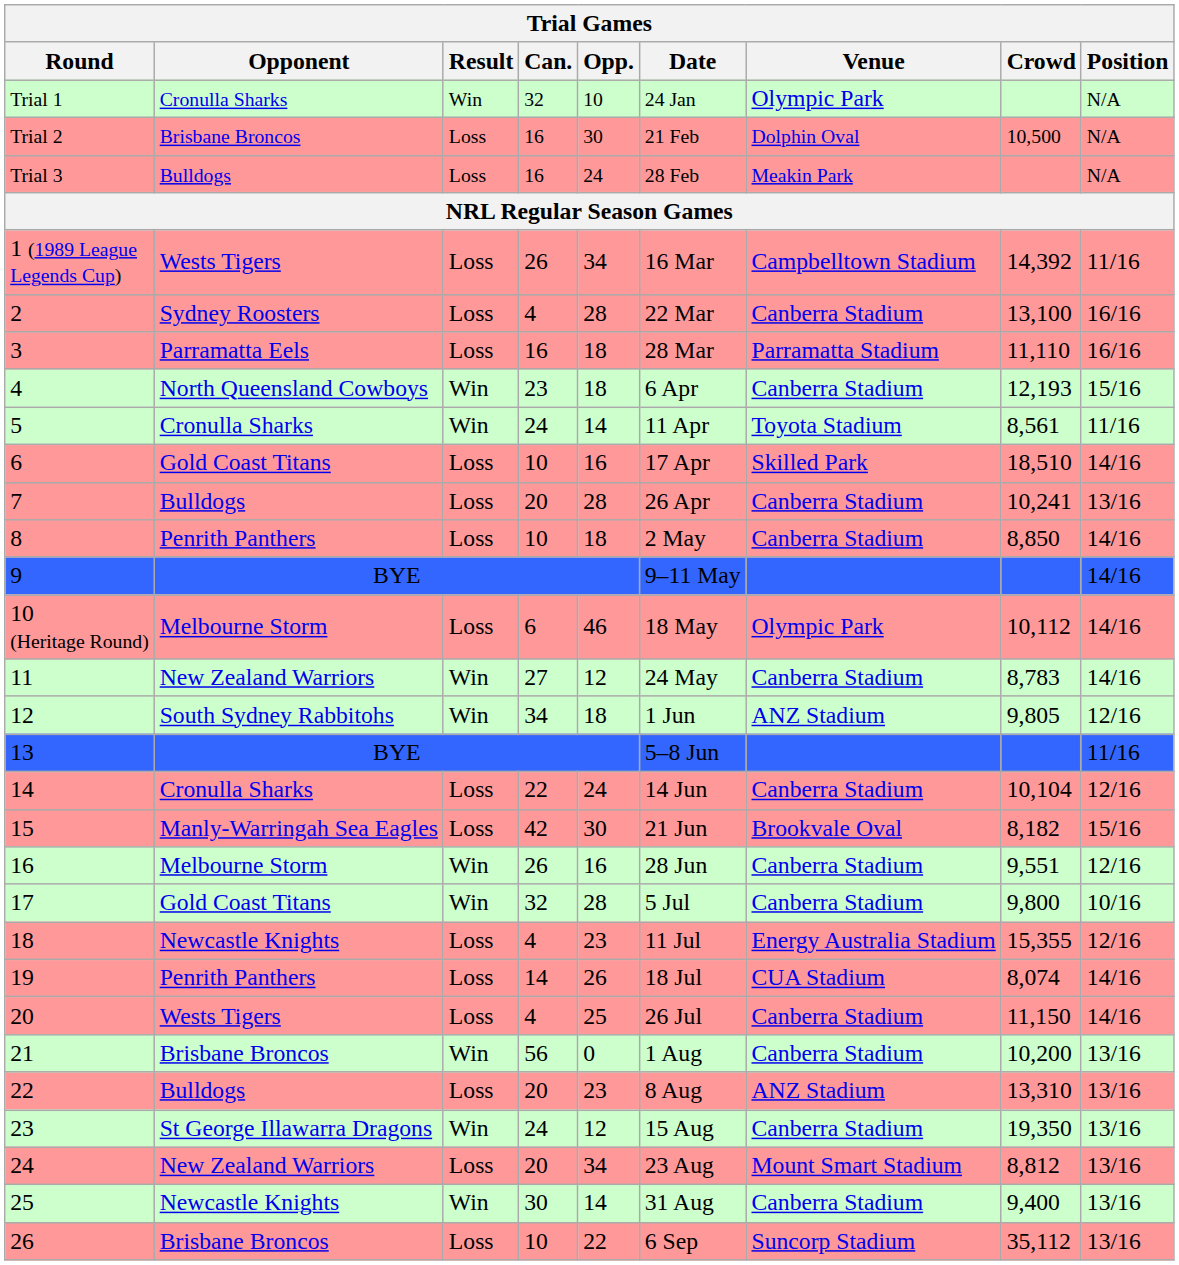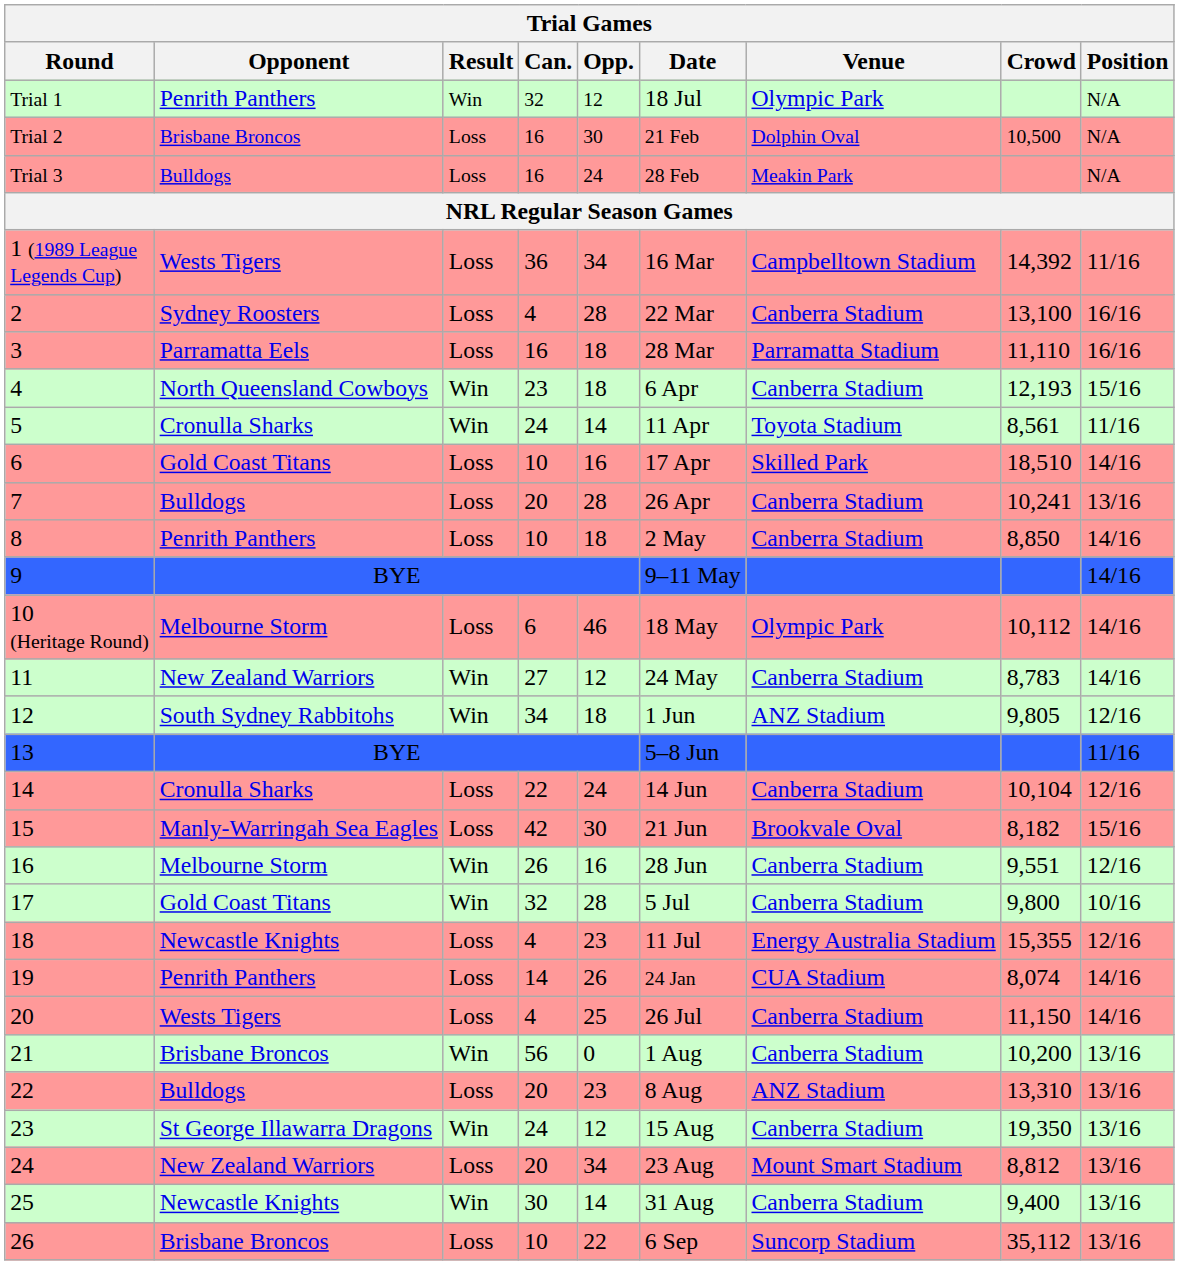 <table class="wikitable" style="text-align:left;">
 <tr>
 <th colspan="9">Trial Games</th>
 </tr>
 <tr>
 <th>Round</th>
 <th>Opponent</th>
 <th>Result</th>
 <th>Can.</th>
 <th>Opp.</th>
 <th>Date</th>
 <th>Venue</th>
 <th>Crowd</th>
 <th>Position</th>
 </tr>
 <tr bgcolor="#ccffcc">
 <td><small>Trial 1</small></td>
-<td><small><a href='#'>Cronulla Sharks</a></small></td>
+<td><a href='#'>Penrith Panthers</a></td>
 <td><small>Win</small></td>
 <td><small>32</small></td>
-<td><small>10</small></td>
-<td><small>24 Jan</small></td>
+<td><small>12</small></td>
+<td>18 Jul</td>
 <td><a href='#'>Olympic Park</a></td>
 <td></td>
 <td><small>N/A</small></td>
 </tr>
 <tr bgcolor="#ff9999">
 <td><small>Trial 2</small></td>
 <td><small><a href='#'>Brisbane Broncos</a></small></td>
 <td><small>Loss</small></td>
 <td><small>16</small></td>
 <td><small>30</small></td>
 <td><small>21 Feb</small></td>
 <td><small><a href='#'>Dolphin Oval</a></small></td>
 <td><small>10,500</small></td>
 <td><small>N/A</small></td>
 </tr>
 <tr bgcolor="#ff9999">
 <td><small>Trial 3</small></td>
 <td><small><a href='#'>Bulldogs</a></small></td>
 <td><small>Loss</small></td>
 <td><small>16</small></td>
 <td><small>24</small></td>
 <td><small>28 Feb</small></td>
 <td><small><a href='#'>Meakin Park</a></small></td>
 <td></td>
 <td><small>N/A</small></td>
 </tr>
 <tr>
 <th colspan="9">NRL Regular Season Games</th>
 </tr>
 <tr bgcolor="#ff9999">
 <td>1 <small>(<a href='#'>1989 League</a> <br> <a href='#'>Legends Cup</a>)</small></td>
 <td><a href='#'>Wests Tigers</a></td>
 <td>Loss</td>
-<td>26</td>
+<td>36</td>
 <td>34</td>
 <td>16 Mar</td>
 <td><a href='#'>Campbelltown Stadium</a></td>
 <td>14,392</td>
 <td>11/16</td>
 </tr>
 <tr bgcolor="#ff9999">
 <td>2</td>
 <td><a href='#'>Sydney Roosters</a></td>
 <td>Loss</td>
 <td>4</td>
 <td>28</td>
 <td>22 Mar</td>
 <td><a href='#'>Canberra Stadium</a></td>
 <td>13,100</td>
 <td>16/16</td>
 </tr>
 <tr bgcolor="#ff9999">
 <td>3</td>
 <td><a href='#'>Parramatta Eels</a></td>
 <td>Loss</td>
 <td>16</td>
 <td>18</td>
 <td>28 Mar</td>
 <td><a href='#'>Parramatta Stadium</a></td>
 <td>11,110</td>
 <td>16/16</td>
 </tr>
 <tr bgcolor="#ccffcc">
 <td>4</td>
 <td><a href='#'>North Queensland Cowboys</a></td>
 <td>Win</td>
 <td>23</td>
 <td>18</td>
 <td>6 Apr</td>
 <td><a href='#'>Canberra Stadium</a></td>
 <td>12,193</td>
 <td>15/16</td>
 </tr>
 <tr bgcolor="#ccffcc">
 <td>5</td>
 <td><a href='#'>Cronulla Sharks</a></td>
 <td>Win</td>
 <td>24</td>
 <td>14</td>
 <td>11 Apr</td>
 <td><a href='#'>Toyota Stadium</a></td>
 <td>8,561</td>
 <td>11/16</td>
 </tr>
 <tr bgcolor="#ff9999">
 <td>6</td>
 <td><a href='#'>Gold Coast Titans</a></td>
 <td>Loss</td>
 <td>10</td>
 <td>16</td>
 <td>17 Apr</td>
 <td><a href='#'>Skilled Park</a></td>
 <td>18,510</td>
 <td>14/16</td>
 </tr>
 <tr bgcolor="#ff9999">
 <td>7</td>
 <td><a href='#'>Bulldogs</a></td>
 <td>Loss</td>
 <td>20</td>
 <td>28</td>
 <td>26 Apr</td>
 <td><a href='#'>Canberra Stadium</a></td>
 <td>10,241</td>
 <td>13/16</td>
 </tr>
 <tr bgcolor="#ff9999">
 <td>8</td>
 <td><a href='#'>Penrith Panthers</a></td>
 <td>Loss</td>
 <td>10</td>
 <td>18</td>
 <td>2 May</td>
 <td><a href='#'>Canberra Stadium</a></td>
 <td>8,850</td>
 <td>14/16</td>
 </tr>
 <tr bgcolor="#3366ff">
 <td>9</td>
 <td colspan="4" align="center">BYE</td>
 <td>9–11 May</td>
 <td></td>
 <td></td>
 <td>14/16</td>
 </tr>
 <tr bgcolor="#ff9999">
 <td>10<br><small>(Heritage Round)</small></td>
 <td><a href='#'>Melbourne Storm</a></td>
 <td>Loss</td>
 <td>6</td>
 <td>46</td>
 <td>18 May</td>
 <td><a href='#'>Olympic Park</a></td>
 <td>10,112</td>
 <td>14/16</td>
 </tr>
 <tr bgcolor="#ccffcc">
 <td>11</td>
 <td><a href='#'>New Zealand Warriors</a></td>
 <td>Win</td>
 <td>27</td>
 <td>12</td>
 <td>24 May</td>
 <td><a href='#'>Canberra Stadium</a></td>
 <td>8,783</td>
 <td>14/16</td>
 </tr>
 <tr bgcolor="#ccffcc">
 <td>12</td>
 <td><a href='#'>South Sydney Rabbitohs</a></td>
 <td>Win</td>
 <td>34</td>
 <td>18</td>
 <td>1 Jun</td>
 <td><a href='#'>ANZ Stadium</a></td>
 <td>9,805</td>
 <td>12/16</td>
 </tr>
 <tr bgcolor="#3366ff">
 <td>13</td>
 <td colspan="4" align="center">BYE</td>
 <td>5–8 Jun</td>
 <td></td>
 <td></td>
 <td>11/16</td>
 </tr>
 <tr bgcolor="#ff9999">
 <td>14</td>
 <td><a href='#'>Cronulla Sharks</a></td>
 <td>Loss</td>
 <td>22</td>
 <td>24</td>
 <td>14 Jun</td>
 <td><a href='#'>Canberra Stadium</a></td>
 <td>10,104</td>
 <td>12/16</td>
 </tr>
 <tr bgcolor="#ff9999">
 <td>15</td>
 <td><a href='#'>Manly-Warringah Sea Eagles</a></td>
 <td>Loss</td>
 <td>42</td>
 <td>30</td>
 <td>21 Jun</td>
 <td><a href='#'>Brookvale Oval</a></td>
 <td>8,182</td>
 <td>15/16</td>
 </tr>
 <tr bgcolor="#ccffcc">
 <td>16</td>
 <td><a href='#'>Melbourne Storm</a></td>
 <td>Win</td>
 <td>26</td>
 <td>16</td>
 <td>28 Jun</td>
 <td><a href='#'>Canberra Stadium</a></td>
 <td>9,551</td>
 <td>12/16</td>
 </tr>
 <tr bgcolor="#ccffcc">
 <td>17</td>
 <td><a href='#'>Gold Coast Titans</a></td>
 <td>Win</td>
 <td>32</td>
 <td>28</td>
 <td>5 Jul</td>
 <td><a href='#'>Canberra Stadium</a></td>
 <td>9,800</td>
 <td>10/16</td>
 </tr>
 <tr bgcolor="#ff9999">
 <td>18</td>
 <td><a href='#'>Newcastle Knights</a></td>
 <td>Loss</td>
 <td>4</td>
 <td>23</td>
 <td>11 Jul</td>
 <td><a href='#'>Energy Australia Stadium</a></td>
 <td>15,355</td>
 <td>12/16</td>
 </tr>
 <tr bgcolor="#ff9999">
 <td>19</td>
 <td><a href='#'>Penrith Panthers</a></td>
 <td>Loss</td>
 <td>14</td>
 <td>26</td>
-<td>18 Jul</td>
+<td><small>24 Jan</small></td>
 <td><a href='#'>CUA Stadium</a></td>
 <td>8,074</td>
 <td>14/16</td>
 </tr>
 <tr bgcolor="#ff9999">
 <td>20</td>
 <td><a href='#'>Wests Tigers</a></td>
 <td>Loss</td>
 <td>4</td>
 <td>25</td>
 <td>26 Jul</td>
 <td><a href='#'>Canberra Stadium</a></td>
 <td>11,150</td>
 <td>14/16</td>
 </tr>
 <tr bgcolor="#ccffcc">
 <td>21</td>
 <td><a href='#'>Brisbane Broncos</a></td>
 <td>Win</td>
 <td>56</td>
 <td>0</td>
 <td>1 Aug</td>
 <td><a href='#'>Canberra Stadium</a></td>
 <td>10,200</td>
 <td>13/16</td>
 </tr>
 <tr bgcolor="#ff9999">
 <td>22</td>
 <td><a href='#'>Bulldogs</a></td>
 <td>Loss</td>
 <td>20</td>
 <td>23</td>
 <td>8 Aug</td>
 <td><a href='#'>ANZ Stadium</a></td>
 <td>13,310</td>
 <td>13/16</td>
 </tr>
 <tr bgcolor="#ccffcc">
 <td>23</td>
 <td><a href='#'>St George Illawarra Dragons</a></td>
 <td>Win</td>
 <td>24</td>
 <td>12</td>
 <td>15 Aug</td>
 <td><a href='#'>Canberra Stadium</a></td>
 <td>19,350</td>
 <td>13/16</td>
 </tr>
 <tr bgcolor="#ff9999">
 <td>24</td>
 <td><a href='#'>New Zealand Warriors</a></td>
 <td>Loss</td>
 <td>20</td>
 <td>34</td>
 <td>23 Aug</td>
 <td><a href='#'>Mount Smart Stadium</a></td>
 <td>8,812</td>
 <td>13/16</td>
 </tr>
 <tr bgcolor="#ccffcc">
 <td>25</td>
 <td><a href='#'>Newcastle Knights</a></td>
 <td>Win</td>
 <td>30</td>
 <td>14</td>
 <td>31 Aug</td>
 <td><a href='#'>Canberra Stadium</a></td>
 <td>9,400</td>
 <td>13/16</td>
 </tr>
 <tr bgcolor="#ff9999">
 <td>26</td>
 <td><a href='#'>Brisbane Broncos</a></td>
 <td>Loss</td>
 <td>10</td>
 <td>22</td>
 <td>6 Sep</td>
 <td><a href='#'>Suncorp Stadium</a></td>
 <td>35,112</td>
 <td>13/16</td>
 </tr>
 </table>
